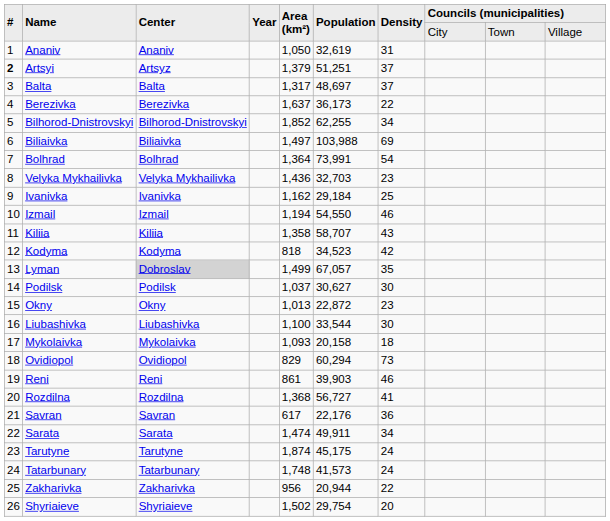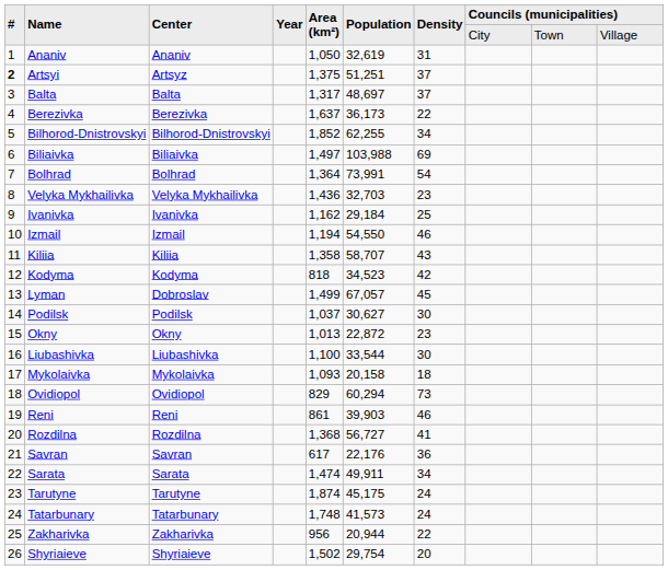 <table class="wikitable">
 <tr bgcolor="#ECECEC">
 <td rowspan=2><strong>#</strong></td>
 <td rowspan=2><strong>Name</strong></td>
 <td rowspan=2><strong>Center</strong></td>
 <td rowspan=2><strong>Year</strong></td>
 <td rowspan=2><strong>Area<br>(km²)</strong></td>
 <td rowspan=2><strong>Population</strong></td>
 <td rowspan=2><strong>Density</strong></td>
 <td colspan=3><strong>Councils (municipalities)</strong></td>
 </tr>
 <tr bgcolor="#ECECEC">
 <td width=10%>City</td>
 <td width=10%>Town</td>
 <td width=10%>Village</td>
 </tr>
 <tr>
 <td>1</td>
 <td><a href='#'>Ananiv</a></td>
 <td><a href='#'>Ananiv</a></td>
 <td></td>
 <td>1,050</td>
 <td>32,619</td>
 <td>31</td>
 <td></td>
 <td></td>
 <td></td>
 </tr>
 <tr>
 <td><strong>2</strong></td>
 <td><a href='#'>Artsyi</a></td>
 <td><a href='#'>Artsyz</a></td>
 <td></td>
-<td>1,379</td>
+<td>1,375</td>
 <td>51,251</td>
 <td>37</td>
 <td></td>
 <td></td>
 <td></td>
 </tr>
 <tr>
 <td>3</td>
 <td><a href='#'>Balta</a></td>
 <td><a href='#'>Balta</a></td>
 <td></td>
 <td>1,317</td>
 <td>48,697</td>
 <td>37</td>
 <td></td>
 <td></td>
 <td></td>
 </tr>
 <tr>
 <td>4</td>
 <td><a href='#'>Berezivka</a></td>
 <td><a href='#'>Berezivka</a></td>
 <td></td>
 <td>1,637</td>
 <td>36,173</td>
 <td>22</td>
 <td></td>
 <td></td>
 <td></td>
 </tr>
 <tr>
 <td>5</td>
 <td><a href='#'>Bilhorod-Dnistrovskyi</a></td>
 <td><a href='#'>Bilhorod-Dnistrovskyi</a></td>
 <td></td>
 <td>1,852</td>
 <td>62,255</td>
 <td>34</td>
 <td></td>
 <td></td>
 <td></td>
 </tr>
 <tr>
 <td>6</td>
 <td><a href='#'>Biliaivka</a></td>
 <td><a href='#'>Biliaivka</a></td>
 <td></td>
 <td>1,497</td>
 <td>103,988</td>
 <td>69</td>
 <td></td>
 <td></td>
 <td></td>
 </tr>
 <tr>
 <td>7</td>
 <td><a href='#'>Bolhrad</a></td>
 <td><a href='#'>Bolhrad</a></td>
 <td></td>
 <td>1,364</td>
 <td>73,991</td>
 <td>54</td>
 <td></td>
 <td></td>
 <td></td>
 </tr>
 <tr>
 <td>8</td>
 <td><a href='#'>Velyka Mykhailivka</a></td>
 <td><a href='#'>Velyka Mykhailivka</a></td>
 <td></td>
 <td>1,436</td>
 <td>32,703</td>
 <td>23</td>
 <td></td>
 <td></td>
 <td></td>
 </tr>
 <tr>
 <td>9</td>
 <td><a href='#'>Ivanivka</a></td>
 <td><a href='#'>Ivanivka</a></td>
 <td></td>
 <td>1,162</td>
 <td>29,184</td>
 <td>25</td>
 <td></td>
 <td></td>
 <td></td>
 </tr>
 <tr>
 <td>10</td>
 <td><a href='#'>Izmail</a></td>
 <td><a href='#'>Izmail</a></td>
 <td></td>
 <td>1,194</td>
 <td>54,550</td>
 <td>46</td>
 <td></td>
 <td></td>
 <td></td>
 </tr>
 <tr>
 <td>11</td>
 <td><a href='#'>Kiliia</a></td>
 <td><a href='#'>Kiliia</a></td>
 <td></td>
 <td>1,358</td>
 <td>58,707</td>
 <td>43</td>
 <td></td>
 <td></td>
 <td></td>
 </tr>
 <tr>
 <td>12</td>
 <td><a href='#'>Kodyma</a></td>
 <td><a href='#'>Kodyma</a></td>
 <td></td>
 <td>818</td>
 <td>34,523</td>
 <td>42</td>
 <td></td>
 <td></td>
 <td></td>
 </tr>
 <tr>
 <td>13</td>
 <td><a href='#'>Lyman</a></td>
-<td style="background: lightgrey;"><a href='#'>Dobroslav</a></td>
+<td><a href='#'>Dobroslav</a></td>
 <td></td>
 <td>1,499</td>
 <td>67,057</td>
-<td>35</td>
+<td>45</td>
 <td></td>
 <td></td>
 <td></td>
 </tr>
 <tr>
 <td>14</td>
 <td><a href='#'>Podilsk</a></td>
 <td><a href='#'>Podilsk</a></td>
 <td></td>
 <td>1,037</td>
 <td>30,627</td>
 <td>30</td>
 <td></td>
 <td></td>
 <td></td>
 </tr>
 <tr>
 <td>15</td>
 <td><a href='#'>Okny</a></td>
 <td><a href='#'>Okny</a></td>
 <td></td>
 <td>1,013</td>
 <td>22,872</td>
 <td>23</td>
 <td></td>
 <td></td>
 <td></td>
 </tr>
 <tr>
 <td>16</td>
 <td><a href='#'>Liubashivka</a></td>
 <td><a href='#'>Liubashivka</a></td>
 <td></td>
 <td>1,100</td>
 <td>33,544</td>
 <td>30</td>
 <td></td>
 <td></td>
 <td></td>
 </tr>
 <tr>
 <td>17</td>
 <td><a href='#'>Mykolaivka</a></td>
 <td><a href='#'>Mykolaivka</a></td>
 <td></td>
 <td>1,093</td>
 <td>20,158</td>
 <td>18</td>
 <td></td>
 <td></td>
 <td></td>
 </tr>
 <tr>
 <td>18</td>
 <td><a href='#'>Ovidiopol</a></td>
 <td><a href='#'>Ovidiopol</a></td>
 <td></td>
 <td>829</td>
 <td>60,294</td>
 <td>73</td>
 <td></td>
 <td></td>
 <td></td>
 </tr>
 <tr>
 <td>19</td>
 <td><a href='#'>Reni</a></td>
 <td><a href='#'>Reni</a></td>
 <td></td>
 <td>861</td>
 <td>39,903</td>
 <td>46</td>
 <td></td>
 <td></td>
 <td></td>
 </tr>
 <tr>
 <td>20</td>
 <td><a href='#'>Rozdilna</a></td>
 <td><a href='#'>Rozdilna</a></td>
 <td></td>
 <td>1,368</td>
 <td>56,727</td>
 <td>41</td>
 <td></td>
 <td></td>
 <td></td>
 </tr>
 <tr>
 <td>21</td>
 <td><a href='#'>Savran</a></td>
 <td><a href='#'>Savran</a></td>
 <td></td>
 <td>617</td>
 <td>22,176</td>
 <td>36</td>
 <td></td>
 <td></td>
 <td></td>
 </tr>
 <tr>
 <td>22</td>
 <td><a href='#'>Sarata</a></td>
 <td><a href='#'>Sarata</a></td>
 <td></td>
 <td>1,474</td>
 <td>49,911</td>
 <td>34</td>
 <td></td>
 <td></td>
 <td></td>
 </tr>
 <tr>
 <td>23</td>
 <td><a href='#'>Tarutyne</a></td>
 <td><a href='#'>Tarutyne</a></td>
 <td></td>
 <td>1,874</td>
 <td>45,175</td>
 <td>24</td>
 <td></td>
 <td></td>
 <td></td>
 </tr>
 <tr>
 <td>24</td>
 <td><a href='#'>Tatarbunary</a></td>
 <td><a href='#'>Tatarbunary</a></td>
 <td></td>
 <td>1,748</td>
 <td>41,573</td>
 <td>24</td>
 <td></td>
 <td></td>
 <td></td>
 </tr>
 <tr>
 <td>25</td>
 <td><a href='#'>Zakharivka</a></td>
 <td><a href='#'>Zakharivka</a></td>
 <td></td>
 <td>956</td>
 <td>20,944</td>
 <td>22</td>
 <td></td>
 <td></td>
 <td></td>
 </tr>
 <tr>
 <td>26</td>
 <td><a href='#'>Shyriaieve</a></td>
 <td><a href='#'>Shyriaieve</a></td>
 <td></td>
 <td>1,502</td>
 <td>29,754</td>
 <td>20</td>
 <td></td>
 <td></td>
 <td></td>
 </tr>
 </table>
